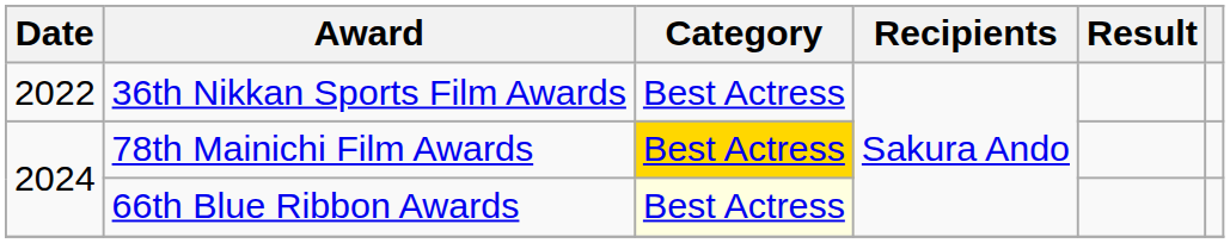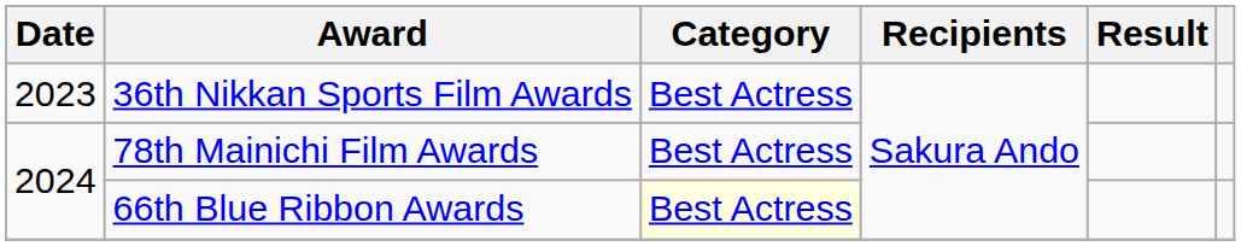 <table class="wikitable sortable">
 <tr>
 <th>Date</th>
 <th>Award</th>
 <th>Category</th>
 <th>Recipients</th>
 <th>Result</th>
 <th class="unsortable"></th>
 </tr>
 <tr>
-<td>2022</td>
+<td>2023</td>
 <td><a href='#'>36th Nikkan Sports Film Awards</a></td>
 <td><a href='#'>Best Actress</a></td>
 <td rowspan=3><a href='#'>Sakura Ando</a></td>
 <td></td>
 <td></td>
 </tr>
 <tr>
 <td rowspan=2>2024</td>
 <td><a href='#'>78th Mainichi Film Awards</a></td>
-<td style="background: gold;"><a href='#'>Best Actress</a></td>
+<td><a href='#'>Best Actress</a></td>
 <td></td>
 <td></td>
 </tr>
 <tr>
 <td><a href='#'>66th Blue Ribbon Awards</a></td>
 <td style="background: lightyellow;"><a href='#'>Best Actress</a></td>
 <td></td>
 <td></td>
 </tr>
 <tr>
 </tr>
 </table>
